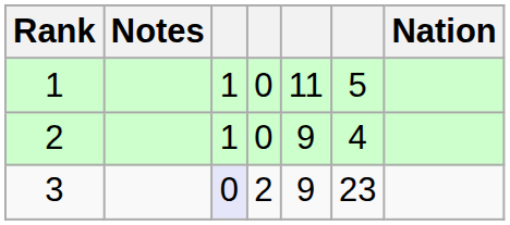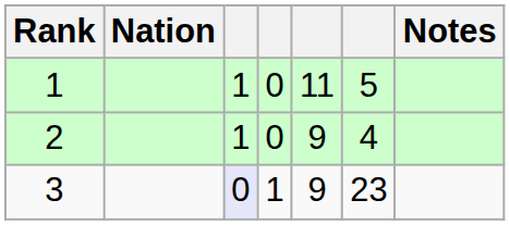 <table class="wikitable sortable" style="text-align: center;">
 <tr>
 <th>Rank</th>
-<th>Notes</th>
+<th>Nation</th>
 <th></th>
 <th></th>
 <th></th>
 <th></th>
-<th>Nation</th>
+<th>Notes</th>
 </tr>
 <tr style="background:#cfc;">
 <td>1</td>
-<td></td>
+<td align=left></td>
 <td>1</td>
 <td>0</td>
 <td>11</td>
 <td>5</td>
-<td align=left></td>
+<td></td>
 </tr>
 <tr style="background:#cfc;">
 <td>2</td>
-<td></td>
+<td align=left></td>
 <td>1</td>
 <td>0</td>
 <td>9</td>
 <td>4</td>
-<td align=left></td>
+<td></td>
 </tr>
 <tr>
 <td>3</td>
-<td></td>
+<td align=left></td>
 <td style="background: lavender;">0</td>
-<td>2</td>
+<td>1</td>
 <td>9</td>
 <td>23</td>
-<td align=left></td>
+<td></td>
 </tr>
 </table>
